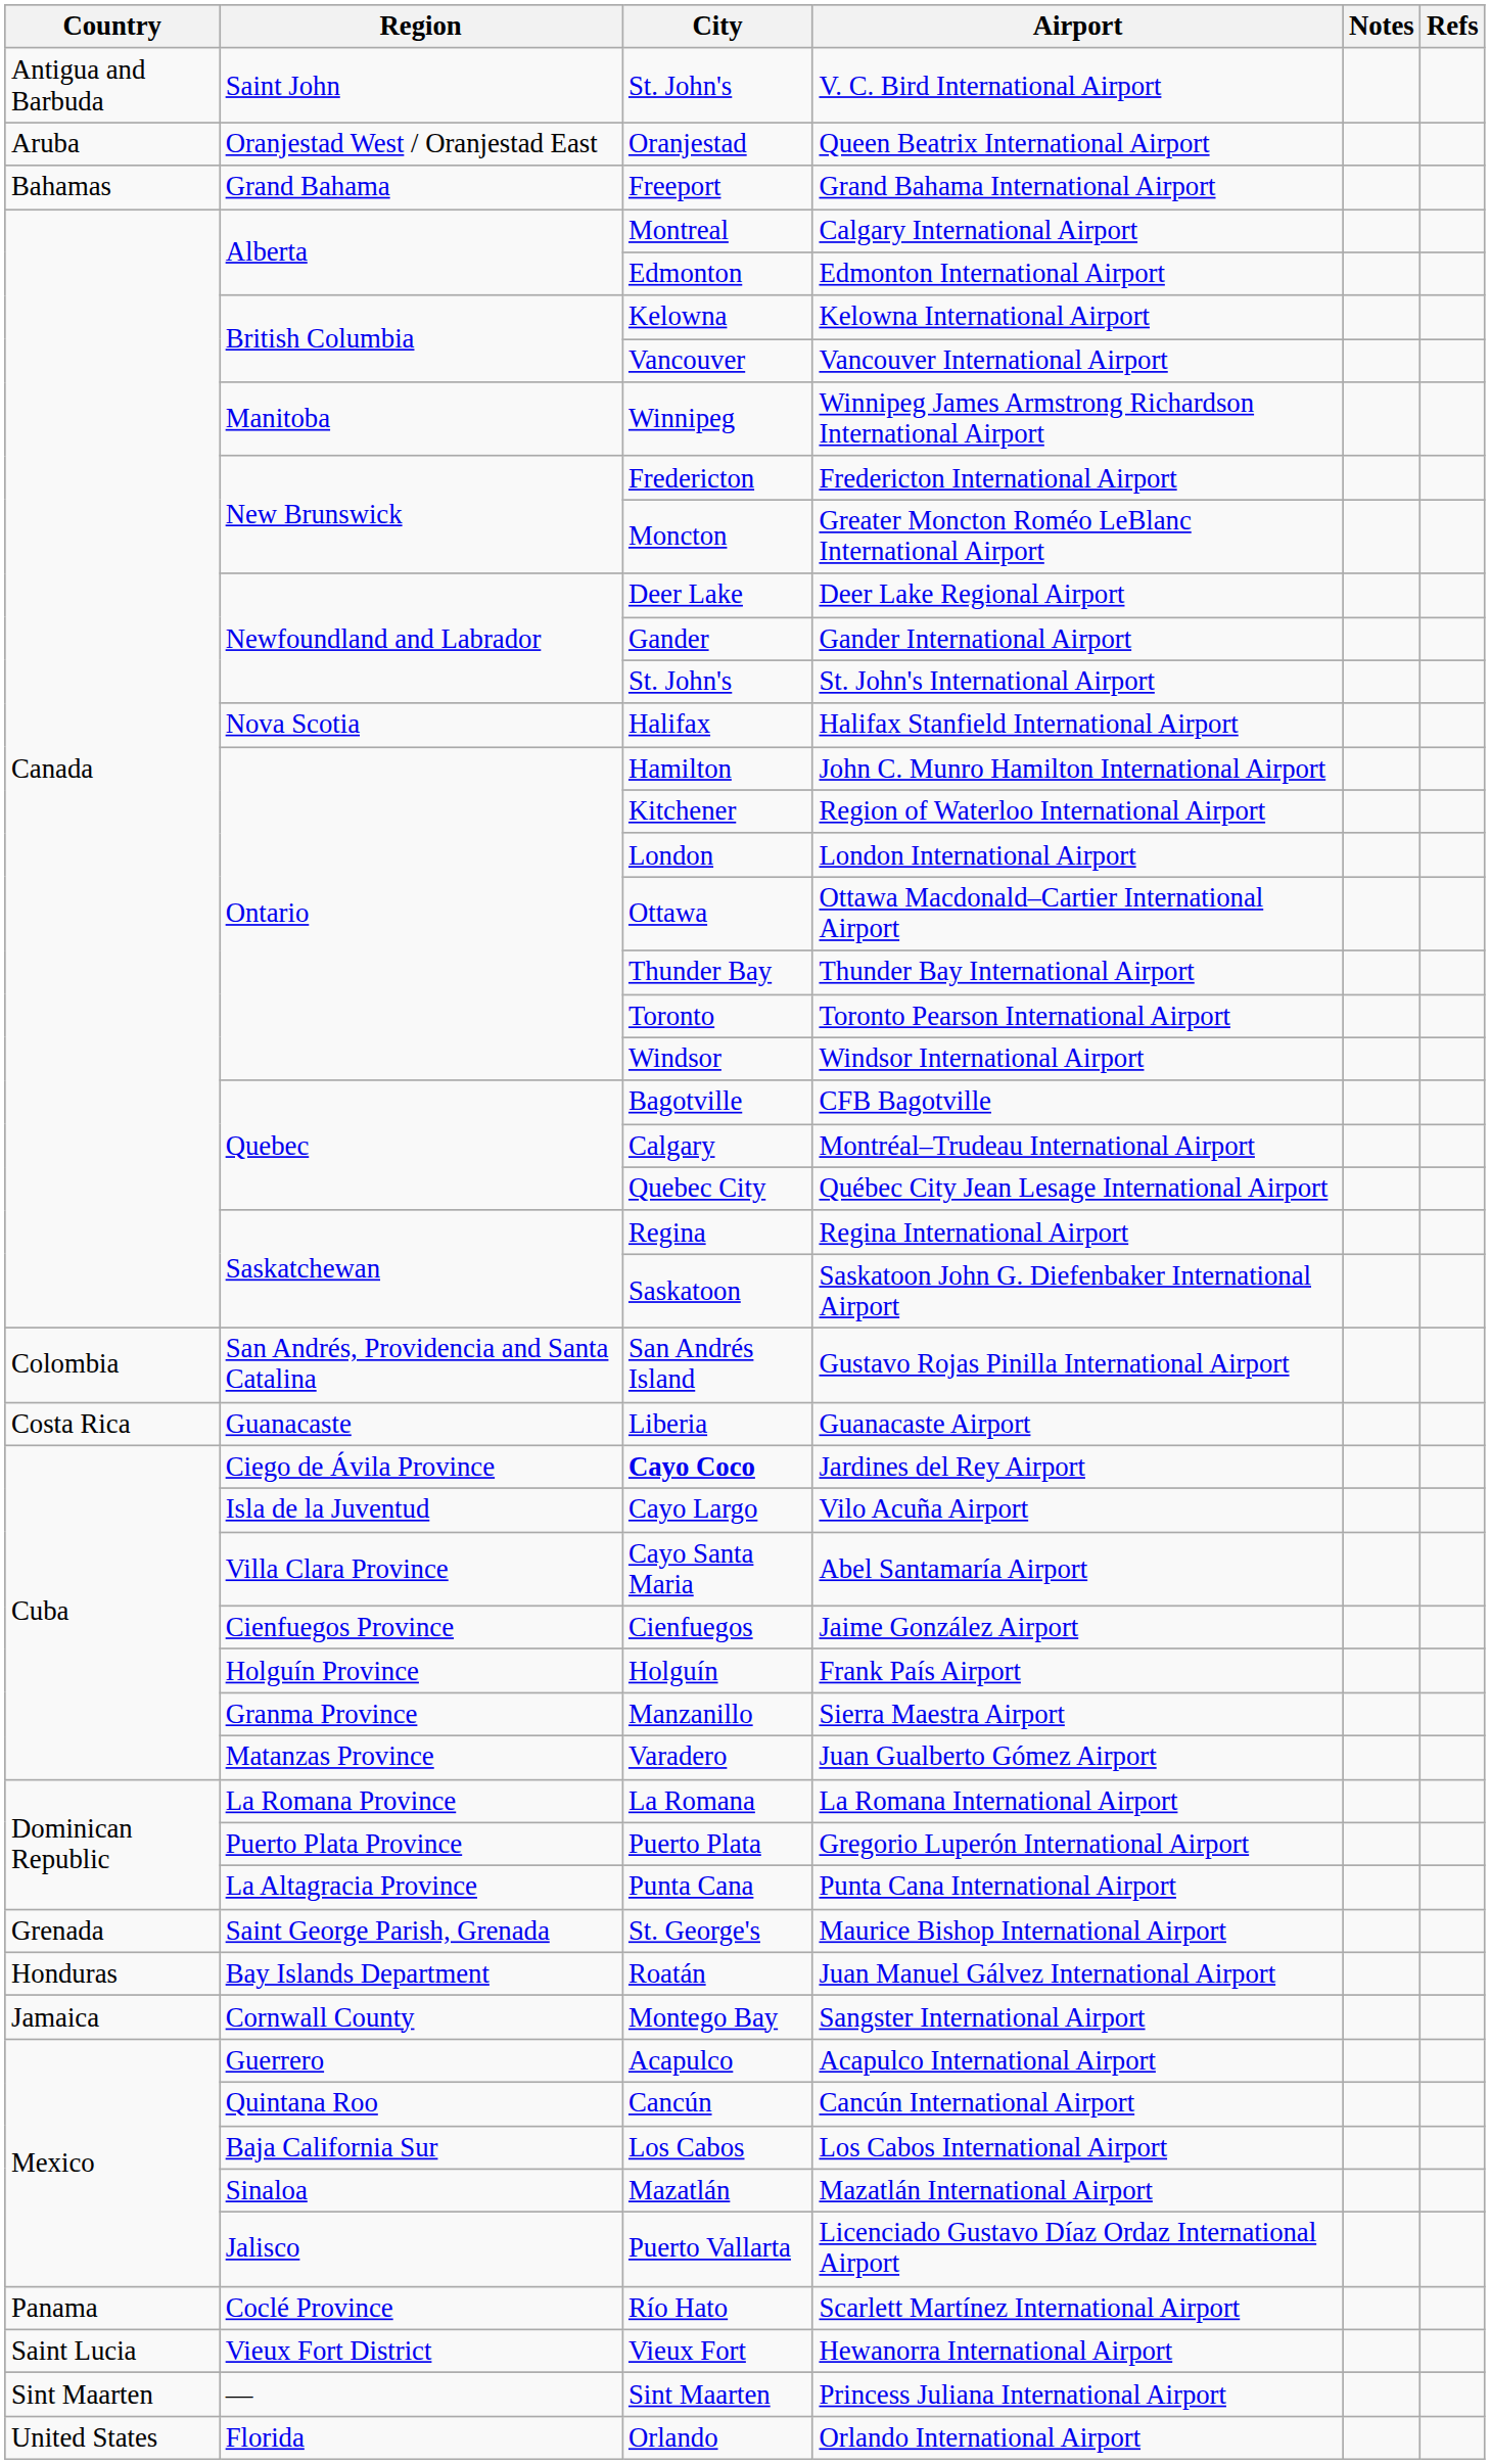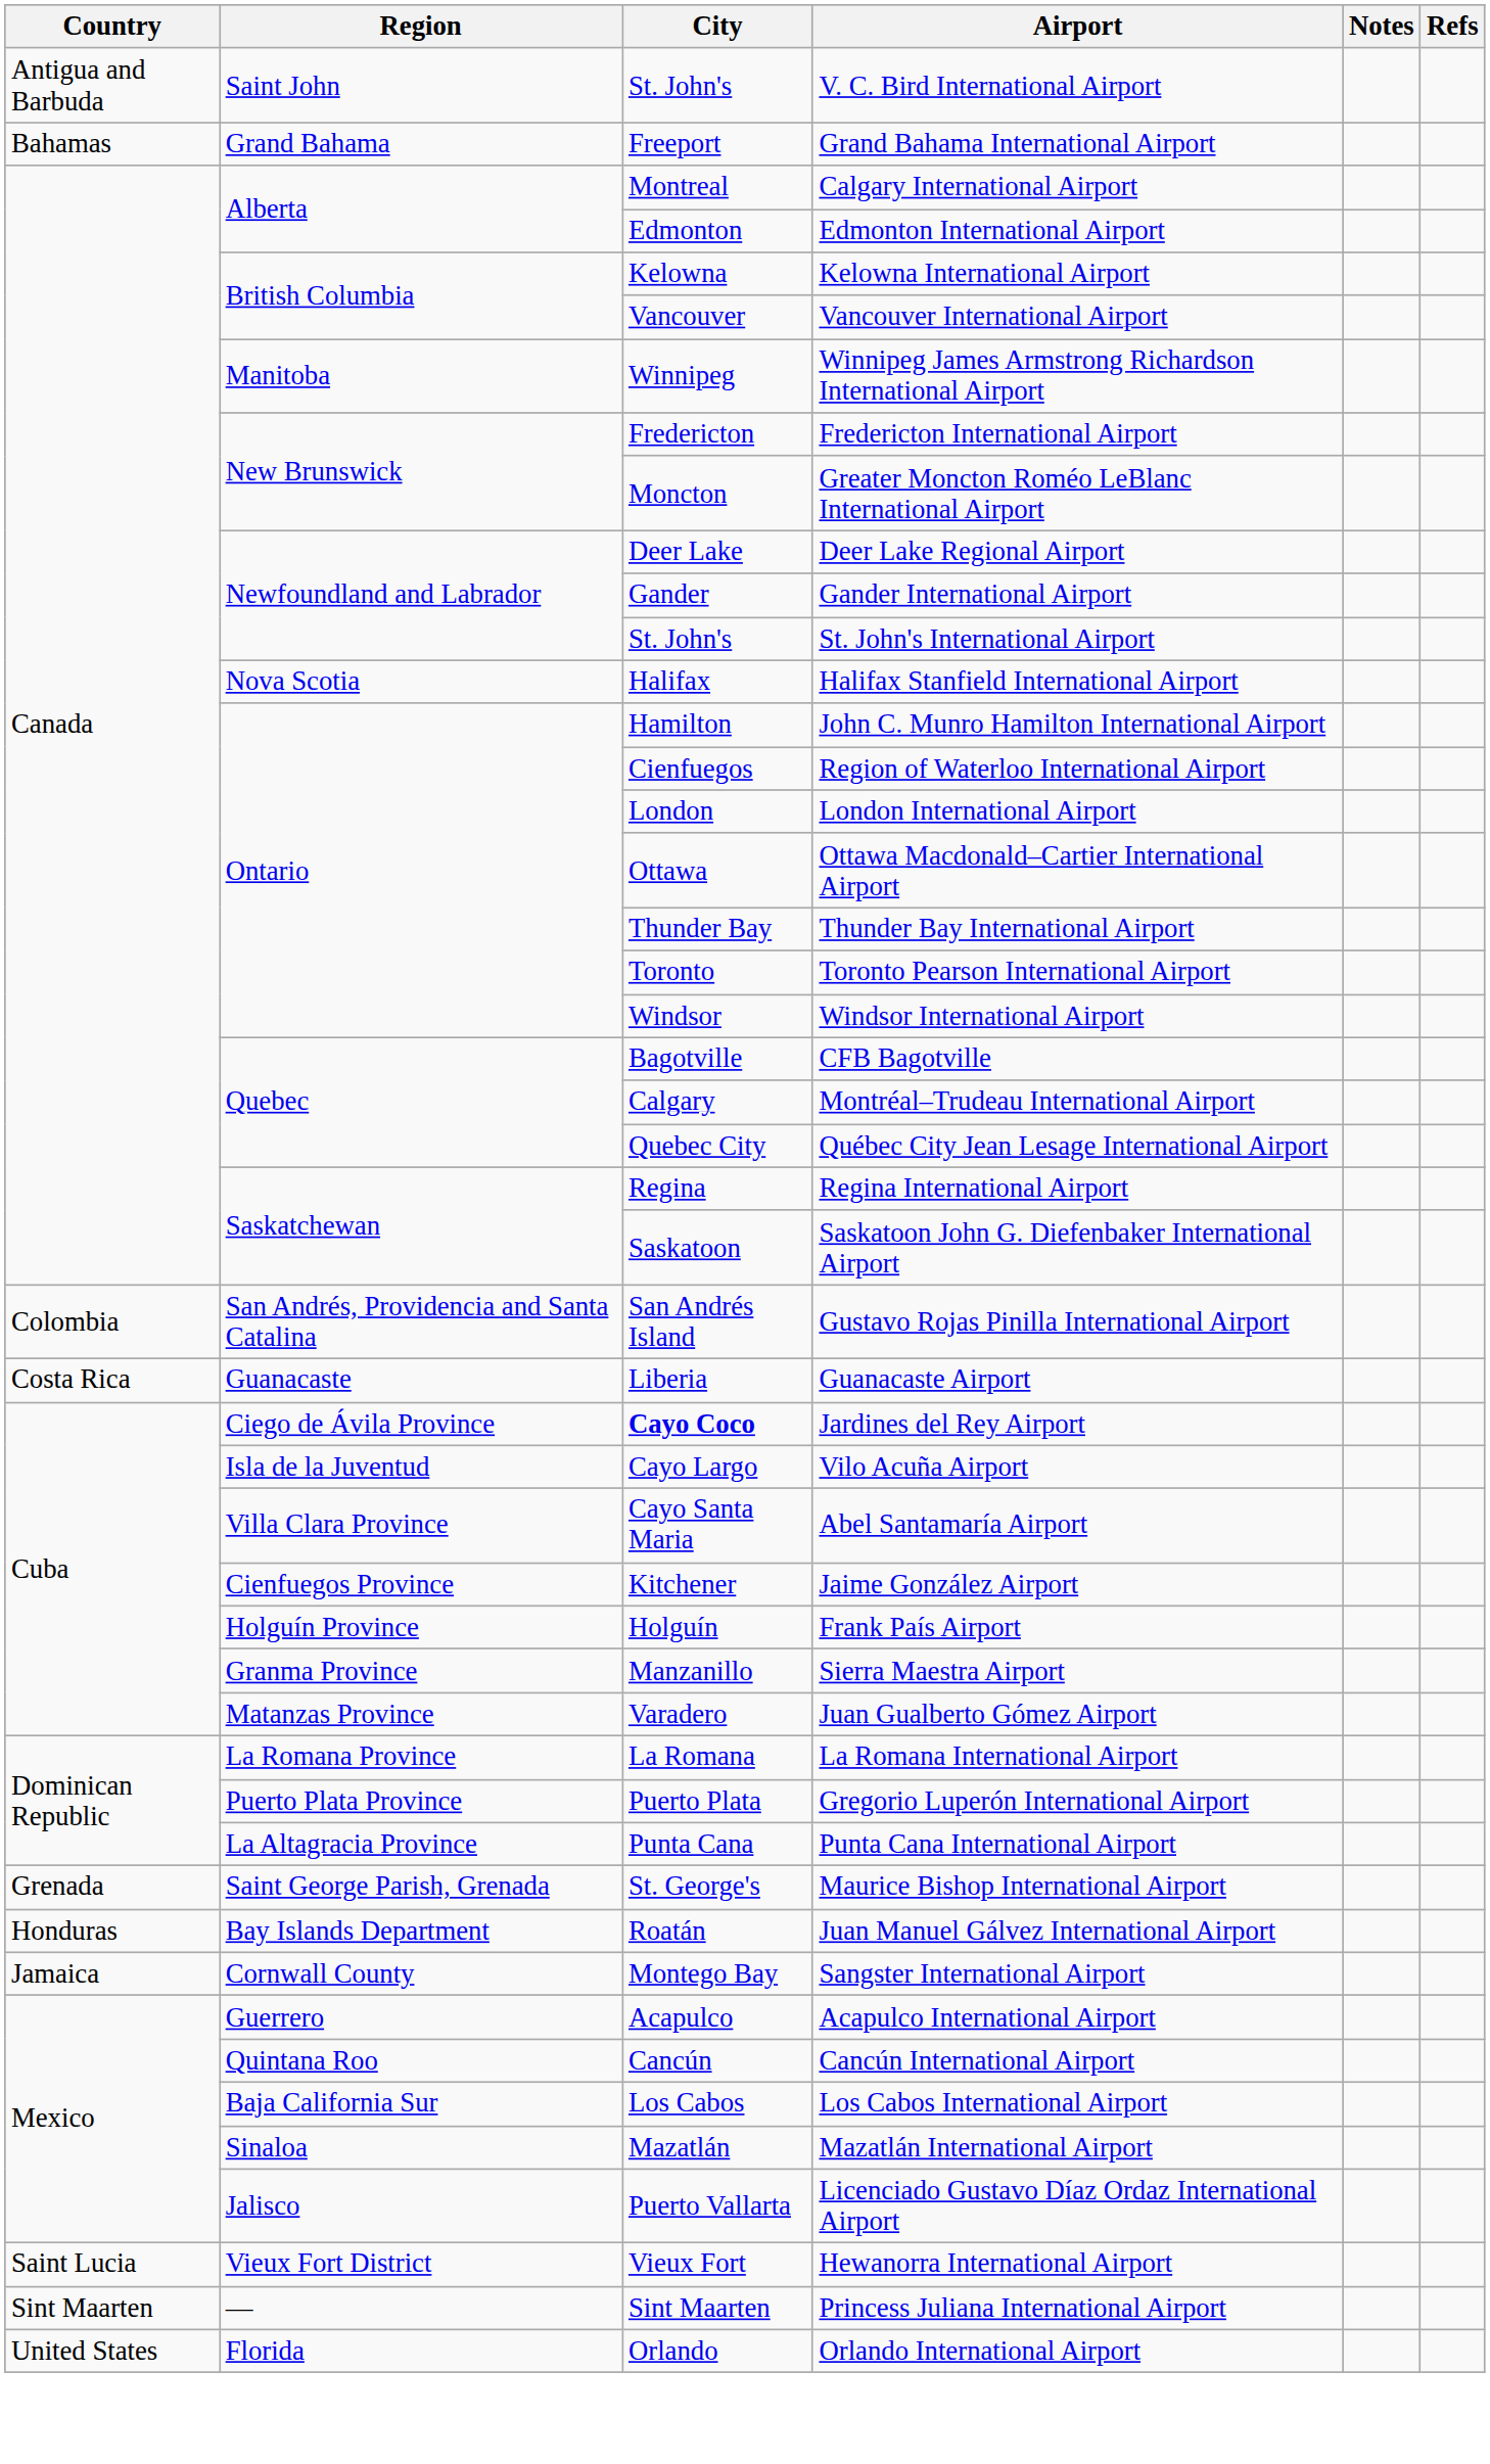 <table class="wikitable sortable">
 <tr>
 <th>Country</th>
 <th>Region</th>
 <th>City</th>
 <th>Airport</th>
 <th>Notes</th>
 <th>Refs</th>
 </tr>
 <tr>
 <td>Antigua and Barbuda</td>
 <td><a href='#'>Saint John</a></td>
 <td><a href='#'>St. John's</a></td>
 <td><a href='#'>V. C. Bird International Airport</a></td>
-<td></td>
-<td></td>
-</tr>
-<tr>
-<td>Aruba</td>
-<td><a href='#'>Oranjestad West</a> / Oranjestad East</td>
-<td><a href='#'>Oranjestad</a></td>
-<td><a href='#'>Queen Beatrix International Airport</a></td>
 <td></td>
 <td></td>
 </tr>
 <tr>
 <td>Bahamas</td>
 <td><a href='#'>Grand Bahama</a></td>
 <td><a href='#'>Freeport</a></td>
 <td><a href='#'>Grand Bahama International Airport</a></td>
 <td></td>
 <td></td>
 </tr>
 <tr>
 <td rowspan="23">Canada</td>
 <td rowspan="2"><a href='#'>Alberta</a></td>
 <td><a href='#'>Montreal</a></td>
 <td><a href='#'>Calgary International Airport</a></td>
 <td></td>
 <td></td>
 </tr>
 <tr>
 <td><a href='#'>Edmonton</a></td>
 <td><a href='#'>Edmonton International Airport</a></td>
 <td></td>
 <td></td>
 </tr>
 <tr>
 <td rowspan="2"><a href='#'>British Columbia</a></td>
 <td><a href='#'>Kelowna</a></td>
 <td><a href='#'>Kelowna International Airport</a></td>
 <td></td>
 <td></td>
 </tr>
 <tr>
 <td><a href='#'>Vancouver</a></td>
 <td><a href='#'>Vancouver International Airport</a></td>
 <td></td>
 <td></td>
 </tr>
 <tr>
 <td><a href='#'>Manitoba</a></td>
 <td><a href='#'>Winnipeg</a></td>
 <td><a href='#'>Winnipeg James Armstrong Richardson International Airport</a></td>
 <td></td>
 <td></td>
 </tr>
 <tr>
 <td rowspan="2"><a href='#'>New Brunswick</a></td>
 <td><a href='#'>Fredericton</a></td>
 <td><a href='#'>Fredericton International Airport</a></td>
 <td></td>
 <td></td>
 </tr>
 <tr>
 <td><a href='#'>Moncton</a></td>
 <td><a href='#'>Greater Moncton Roméo LeBlanc International Airport</a></td>
 <td></td>
 <td></td>
 </tr>
 <tr>
 <td rowspan="3"><a href='#'>Newfoundland and Labrador</a></td>
 <td><a href='#'>Deer Lake</a></td>
 <td><a href='#'>Deer Lake Regional Airport</a></td>
 <td></td>
 <td></td>
 </tr>
 <tr>
 <td><a href='#'>Gander</a></td>
 <td><a href='#'>Gander International Airport</a></td>
 <td></td>
 <td></td>
 </tr>
 <tr>
 <td><a href='#'>St. John's</a></td>
 <td><a href='#'>St. John's International Airport</a></td>
 <td></td>
 <td></td>
 </tr>
 <tr>
 <td><a href='#'>Nova Scotia</a></td>
 <td><a href='#'>Halifax</a></td>
 <td><a href='#'>Halifax Stanfield International Airport</a></td>
 <td></td>
 <td></td>
 </tr>
 <tr>
 <td rowspan="7"><a href='#'>Ontario</a></td>
 <td><a href='#'>Hamilton</a></td>
 <td><a href='#'>John C. Munro Hamilton International Airport</a></td>
 <td></td>
 <td></td>
 </tr>
 <tr>
-<td><a href='#'>Kitchener</a></td>
+<td><a href='#'>Cienfuegos</a></td>
 <td><a href='#'>Region of Waterloo International Airport</a></td>
 <td></td>
 <td></td>
 </tr>
 <tr>
 <td><a href='#'>London</a></td>
 <td><a href='#'>London International Airport</a></td>
 <td></td>
 <td></td>
 </tr>
 <tr>
 <td><a href='#'>Ottawa</a></td>
 <td><a href='#'>Ottawa Macdonald–Cartier International Airport</a></td>
 <td></td>
 <td></td>
 </tr>
 <tr>
 <td><a href='#'>Thunder Bay</a></td>
 <td><a href='#'>Thunder Bay International Airport</a></td>
 <td></td>
 <td></td>
 </tr>
 <tr>
 <td><a href='#'>Toronto</a></td>
 <td><a href='#'>Toronto Pearson International Airport</a></td>
 <td></td>
 <td></td>
 </tr>
 <tr>
 <td><a href='#'>Windsor</a></td>
 <td><a href='#'>Windsor International Airport</a></td>
 <td></td>
 <td></td>
 </tr>
 <tr>
 <td rowspan="3"><a href='#'>Quebec</a></td>
 <td><a href='#'>Bagotville</a></td>
 <td><a href='#'>CFB Bagotville</a></td>
 <td></td>
 <td></td>
 </tr>
 <tr>
 <td><a href='#'>Calgary</a></td>
 <td><a href='#'>Montréal–Trudeau International Airport</a></td>
 <td></td>
 <td></td>
 </tr>
 <tr>
 <td><a href='#'>Quebec City</a></td>
 <td><a href='#'>Québec City Jean Lesage International Airport</a></td>
 <td></td>
 <td></td>
 </tr>
 <tr>
 <td rowspan="2"><a href='#'>Saskatchewan</a></td>
 <td><a href='#'>Regina</a></td>
 <td><a href='#'>Regina International Airport</a></td>
 <td></td>
 <td></td>
 </tr>
 <tr>
 <td><a href='#'>Saskatoon</a></td>
 <td><a href='#'>Saskatoon John G. Diefenbaker International Airport</a></td>
 <td></td>
 <td></td>
 </tr>
 <tr>
 <td>Colombia</td>
 <td><a href='#'>San Andrés, Providencia and Santa Catalina</a></td>
 <td><a href='#'>San Andrés Island</a></td>
 <td><a href='#'>Gustavo Rojas Pinilla International Airport</a></td>
 <td></td>
 <td></td>
 </tr>
 <tr>
 <td>Costa Rica</td>
 <td><a href='#'>Guanacaste</a></td>
 <td><a href='#'>Liberia</a></td>
 <td><a href='#'>Guanacaste Airport</a></td>
 <td></td>
 <td></td>
 </tr>
 <tr>
 <td rowspan="7">Cuba</td>
 <td><a href='#'>Ciego de Ávila Province</a></td>
 <td><strong><a href='#'>Cayo Coco</a></strong></td>
 <td><a href='#'>Jardines del Rey Airport</a></td>
 <td></td>
 <td></td>
 </tr>
 <tr>
 <td><a href='#'>Isla de la Juventud</a></td>
 <td><a href='#'>Cayo Largo</a></td>
 <td><a href='#'>Vilo Acuña Airport</a></td>
 <td></td>
 <td></td>
 </tr>
 <tr>
 <td><a href='#'>Villa Clara Province</a></td>
 <td><a href='#'>Cayo Santa Maria</a></td>
 <td><a href='#'>Abel Santamaría Airport</a></td>
 <td></td>
 <td></td>
 </tr>
 <tr>
 <td><a href='#'>Cienfuegos Province</a></td>
-<td><a href='#'>Cienfuegos</a></td>
+<td><a href='#'>Kitchener</a></td>
 <td><a href='#'>Jaime González Airport</a></td>
 <td></td>
 <td></td>
 </tr>
 <tr>
 <td><a href='#'>Holguín Province</a></td>
 <td><a href='#'>Holguín</a></td>
 <td><a href='#'>Frank País Airport</a></td>
 <td></td>
 <td></td>
 </tr>
 <tr>
 <td><a href='#'>Granma Province</a></td>
 <td><a href='#'>Manzanillo</a></td>
 <td><a href='#'>Sierra Maestra Airport</a></td>
 <td></td>
 <td></td>
 </tr>
 <tr>
 <td><a href='#'>Matanzas Province</a></td>
 <td><a href='#'>Varadero</a></td>
 <td><a href='#'>Juan Gualberto Gómez Airport</a></td>
 <td></td>
 <td></td>
 </tr>
 <tr>
 <td rowspan="3">Dominican Republic</td>
 <td><a href='#'>La Romana Province</a></td>
 <td><a href='#'>La Romana</a></td>
 <td><a href='#'>La Romana International Airport</a></td>
 <td></td>
 <td></td>
 </tr>
 <tr>
 <td><a href='#'>Puerto Plata Province</a></td>
 <td><a href='#'>Puerto Plata</a></td>
 <td><a href='#'>Gregorio Luperón International Airport</a></td>
 <td></td>
 <td></td>
 </tr>
 <tr>
 <td><a href='#'>La Altagracia Province</a></td>
 <td><a href='#'>Punta Cana</a></td>
 <td><a href='#'>Punta Cana International Airport</a></td>
 <td></td>
 <td></td>
 </tr>
 <tr>
 <td>Grenada</td>
 <td><a href='#'>Saint George Parish, Grenada</a></td>
 <td><a href='#'>St. George's</a></td>
 <td><a href='#'>Maurice Bishop International Airport</a></td>
 <td></td>
 <td></td>
 </tr>
 <tr>
 <td>Honduras</td>
 <td><a href='#'>Bay Islands Department</a></td>
 <td><a href='#'>Roatán</a></td>
 <td><a href='#'>Juan Manuel Gálvez International Airport</a></td>
 <td></td>
 <td></td>
 </tr>
 <tr>
 <td>Jamaica</td>
 <td><a href='#'>Cornwall County</a></td>
 <td><a href='#'>Montego Bay</a></td>
 <td><a href='#'>Sangster International Airport</a></td>
 <td></td>
 <td></td>
 </tr>
 <tr>
 <td rowspan="5">Mexico</td>
 <td><a href='#'>Guerrero</a></td>
 <td><a href='#'>Acapulco</a></td>
 <td><a href='#'>Acapulco International Airport</a></td>
 <td></td>
 <td></td>
 </tr>
 <tr>
 <td><a href='#'>Quintana Roo</a></td>
 <td><a href='#'>Cancún</a></td>
 <td><a href='#'>Cancún International Airport</a></td>
 <td></td>
 <td></td>
 </tr>
 <tr>
 <td><a href='#'>Baja California Sur</a></td>
 <td><a href='#'>Los Cabos</a></td>
 <td><a href='#'>Los Cabos International Airport</a></td>
 <td></td>
 <td></td>
 </tr>
 <tr>
 <td><a href='#'>Sinaloa</a></td>
 <td><a href='#'>Mazatlán</a></td>
 <td><a href='#'>Mazatlán International Airport</a></td>
 <td></td>
 <td></td>
 </tr>
 <tr>
 <td><a href='#'>Jalisco</a></td>
 <td><a href='#'>Puerto Vallarta</a></td>
 <td><a href='#'>Licenciado Gustavo Díaz Ordaz International Airport</a></td>
 <td></td>
 <td></td>
 </tr>
 <tr>
-<td>Panama</td>
-<td><a href='#'>Coclé Province</a></td>
-<td><a href='#'>Río Hato</a></td>
-<td><a href='#'>Scarlett Martínez International Airport</a></td>
-<td></td>
-<td></td>
-</tr>
-<tr>
 <td>Saint Lucia</td>
 <td><a href='#'>Vieux Fort District</a></td>
 <td><a href='#'>Vieux Fort</a></td>
 <td><a href='#'>Hewanorra International Airport</a></td>
 <td></td>
 <td></td>
 </tr>
 <tr>
 <td>Sint Maarten</td>
 <td>—</td>
 <td><a href='#'>Sint Maarten</a></td>
 <td><a href='#'>Princess Juliana International Airport</a></td>
 <td></td>
 <td></td>
 </tr>
 <tr>
 <td>United States</td>
 <td><a href='#'>Florida</a></td>
 <td><a href='#'>Orlando</a></td>
 <td><a href='#'>Orlando International Airport</a></td>
 <td></td>
 <td></td>
 </tr>
 </table>
